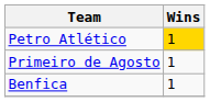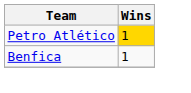 <table class="wikitable">
 <tr>
 <th>Team</th>
 <th>Wins</th>
 </tr>
 <tr>
 <td> <a href='#'>Petro Atlético</a></td>
 <td style="background: gold;">1</td>
 </tr>
 <tr>
-<td> <a href='#'>Primeiro de Agosto</a></td>
-<td>1</td>
-</tr>
-<tr>
 <td> <a href='#'>Benfica</a></td>
 <td>1</td>
 </tr>
 <tr>
 </tr>
 </table>
